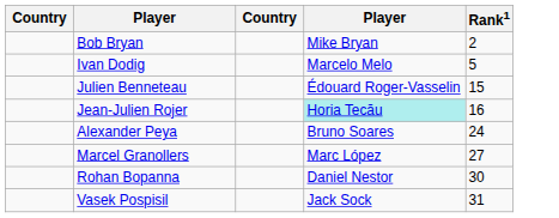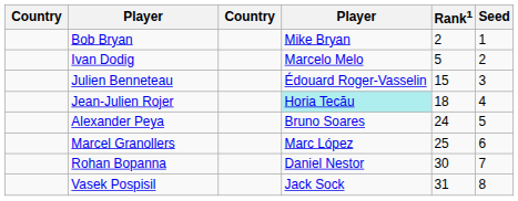 <table class="sortable wikitable">
 <tr>
 <th width="70">Country</th>
 <th width="175">Player</th>
 <th width="70">Country</th>
 <th width="175">Player</th>
 <th>Rank<sup>1</sup></th>
+<th>Seed</th>
 </tr>
 <tr>
 <td></td>
 <td><a href='#'>Bob Bryan</a></td>
 <td></td>
 <td><a href='#'>Mike Bryan</a></td>
 <td>2</td>
+<td>1</td>
 </tr>
 <tr>
 <td></td>
 <td><a href='#'>Ivan Dodig</a></td>
 <td></td>
 <td><a href='#'>Marcelo Melo</a></td>
 <td>5</td>
+<td>2</td>
 </tr>
 <tr>
 <td></td>
 <td><a href='#'>Julien Benneteau</a></td>
 <td></td>
 <td><a href='#'>Édouard Roger-Vasselin</a></td>
 <td>15</td>
+<td>3</td>
 </tr>
 <tr>
 <td></td>
 <td><a href='#'>Jean-Julien Rojer</a></td>
 <td></td>
 <td style="background: paleturquoise;"><a href='#'>Horia Tecău</a></td>
-<td>16</td>
+<td>18</td>
+<td>4</td>
 </tr>
 <tr>
 <td></td>
 <td><a href='#'>Alexander Peya</a></td>
 <td></td>
 <td><a href='#'>Bruno Soares</a></td>
 <td>24</td>
+<td>5</td>
 </tr>
 <tr>
 <td></td>
 <td><a href='#'>Marcel Granollers</a></td>
 <td></td>
 <td><a href='#'>Marc López</a></td>
-<td>27</td>
+<td>25</td>
+<td>6</td>
 </tr>
 <tr>
 <td></td>
 <td><a href='#'>Rohan Bopanna</a></td>
 <td></td>
 <td><a href='#'>Daniel Nestor</a></td>
 <td>30</td>
+<td>7</td>
 </tr>
 <tr>
 <td></td>
 <td><a href='#'>Vasek Pospisil</a></td>
 <td></td>
 <td><a href='#'>Jack Sock</a></td>
 <td>31</td>
+<td>8</td>
 </tr>
 </table>
